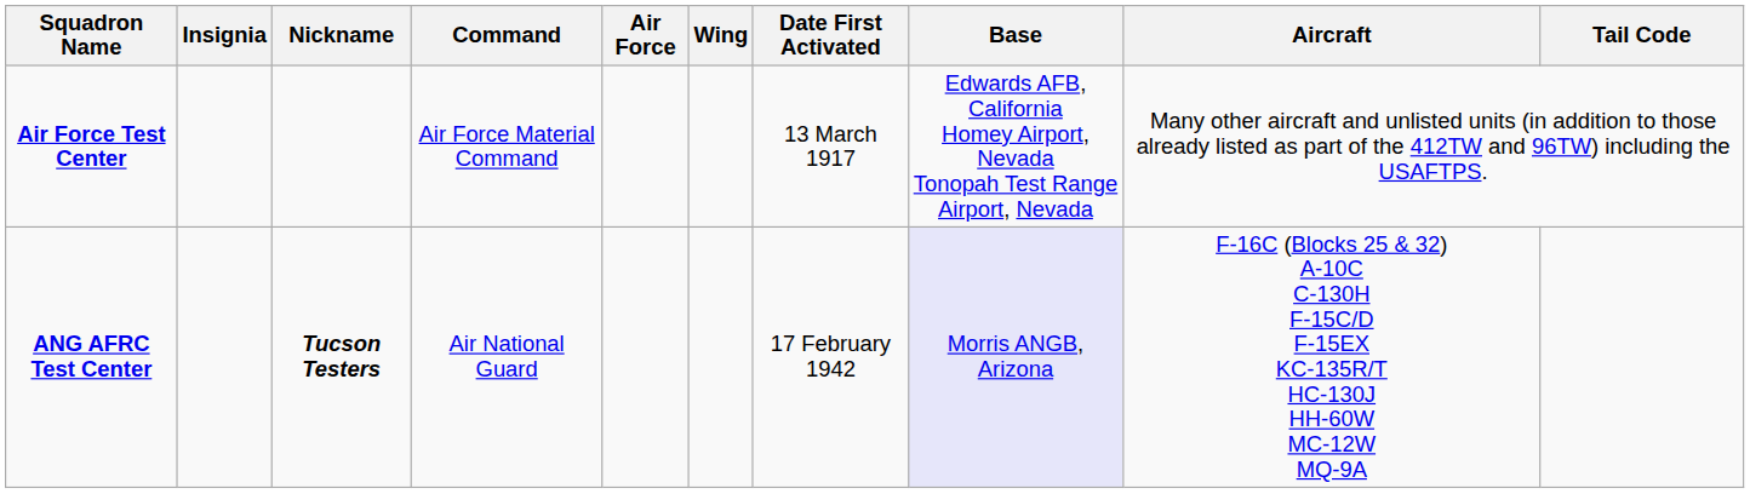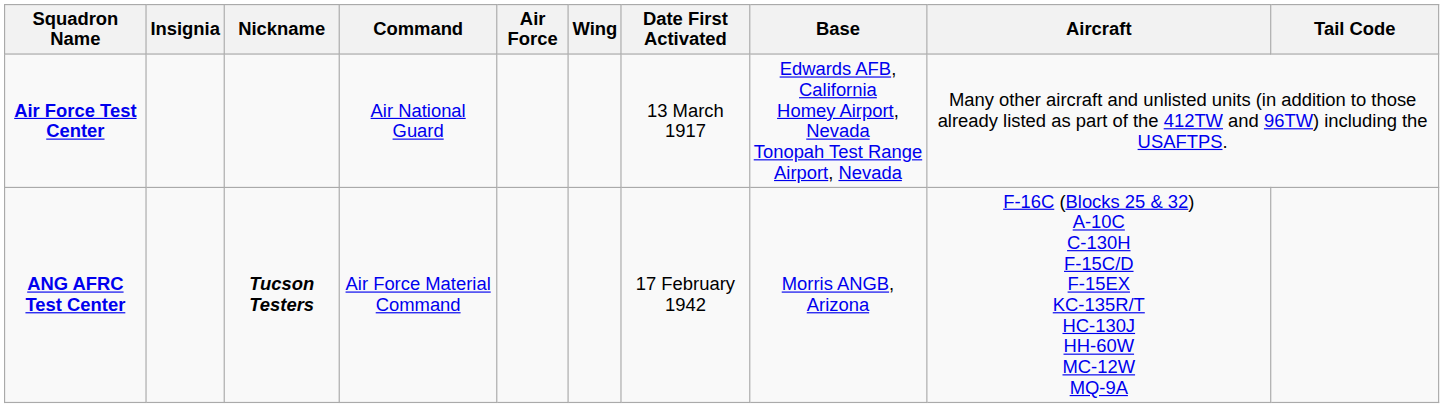 <table class="wikitable sortable" style="text-align:center;">
 <tr>
 <th>Squadron Name</th>
 <th>Insignia</th>
 <th>Nickname</th>
 <th>Command</th>
 <th>Air Force</th>
 <th>Wing</th>
 <th>Date First Activated</th>
 <th>Base</th>
 <th>Aircraft</th>
 <th>Tail Code</th>
 </tr>
 <tr>
 <td><strong><a href='#'>Air Force Test Center</a></strong></td>
 <td></td>
 <td></td>
-<td><a href='#'>Air Force Material Command</a></td>
+<td><a href='#'>Air National Guard</a></td>
 <td></td>
 <td></td>
 <td>13 March 1917</td>
 <td><a href='#'>Edwards AFB</a>, <a href='#'>California</a><br><a href='#'>Homey Airport</a>, <a href='#'>Nevada</a><br><a href='#'>Tonopah Test Range Airport</a>, <a href='#'>Nevada</a></td>
 <td colspan="2">Many other aircraft and unlisted units (in addition to those already listed as part of the <a href='#'>412TW</a> and <a href='#'>96TW</a>) including the <a href='#'>USAFTPS</a>.</td>
 </tr>
 <tr>
 <td><a href='#'><strong>ANG AFRC Test Center</strong></a></td>
 <td></td>
 <td><strong><em>Tucson Testers</em></strong></td>
-<td><a href='#'>Air National Guard</a></td>
+<td><a href='#'>Air Force Material Command</a></td>
 <td></td>
 <td></td>
 <td>17 February 1942</td>
-<td style="background: lavender;"><a href='#'>Morris ANGB</a>, <a href='#'>Arizona</a></td>
+<td><a href='#'>Morris ANGB</a>, <a href='#'>Arizona</a></td>
 <td><a href='#'>F-16C</a> (<a href='#'>Blocks 25 & 32</a>)<br><a href='#'>A-10C</a><br><a href='#'>C-130H</a><br><a href='#'>F-15C/D</a><br><a href='#'>F-15EX</a><br><a href='#'>KC-135R/T</a><br><a href='#'>HC-130J</a><br><a href='#'>HH-60W</a><br><a href='#'>MC-12W</a><br><a href='#'>MQ-9A</a></td>
 <td></td>
 </tr>
 </table>
